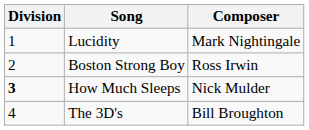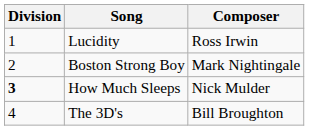 <table class="wikitable">
 <tr>
 <th>Division</th>
 <th>Song</th>
 <th>Composer</th>
 </tr>
 <tr>
 <td>1</td>
 <td>Lucidity</td>
-<td>Mark Nightingale</td>
+<td>Ross Irwin</td>
 </tr>
 <tr>
 <td>2</td>
 <td>Boston Strong Boy</td>
-<td>Ross Irwin</td>
+<td>Mark Nightingale</td>
 </tr>
 <tr>
 <td><strong>3</strong></td>
 <td>How Much Sleeps</td>
 <td>Nick Mulder</td>
 </tr>
 <tr>
 <td>4</td>
 <td>The 3D's</td>
 <td>Bill Broughton</td>
 </tr>
 </table>
